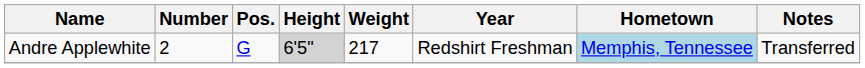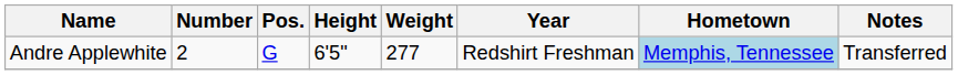 <table class="wikitable sortable" border="1">
 <tr>
 <th>Name</th>
 <th>Number</th>
 <th>Pos.</th>
 <th>Height</th>
 <th>Weight</th>
 <th>Year</th>
 <th>Hometown</th>
 <th class="unsortable">Notes</th>
 </tr>
 <tr>
 <td>Andre Applewhite</td>
 <td>2</td>
 <td><a href='#'>G</a></td>
-<td style="background: lightgrey;">6'5"</td>
-<td>217</td>
+<td>6'5"</td>
+<td>277</td>
 <td>Redshirt Freshman</td>
 <td style="background: lightblue;"><a href='#'>Memphis, Tennessee</a></td>
 <td>Transferred</td>
 </tr>
 <tr>
 </tr>
 </table>
